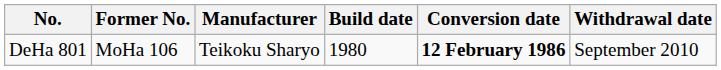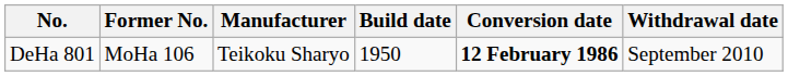 <table class="wikitable">
 <tr>
 <th scope="col">No.</th>
 <th scope="col">Former No.</th>
 <th scope="col">Manufacturer</th>
 <th scope="col">Build date</th>
 <th scope="col">Conversion date</th>
 <th scope="col">Withdrawal date</th>
 </tr>
 <tr>
 <td>DeHa 801</td>
 <td>MoHa 106</td>
 <td>Teikoku Sharyo</td>
-<td>1980</td>
+<td>1950</td>
 <td><strong>12 February 1986</strong></td>
 <td>September 2010</td>
 </tr>
 </table>
